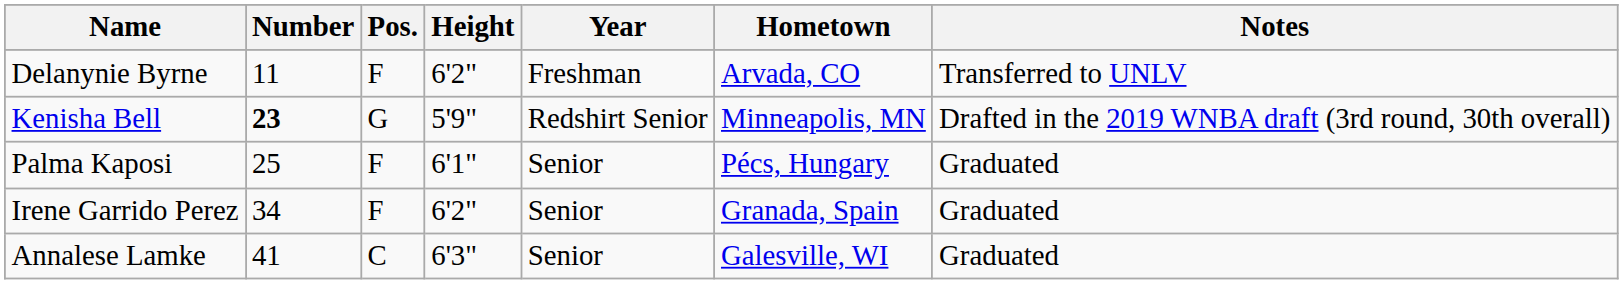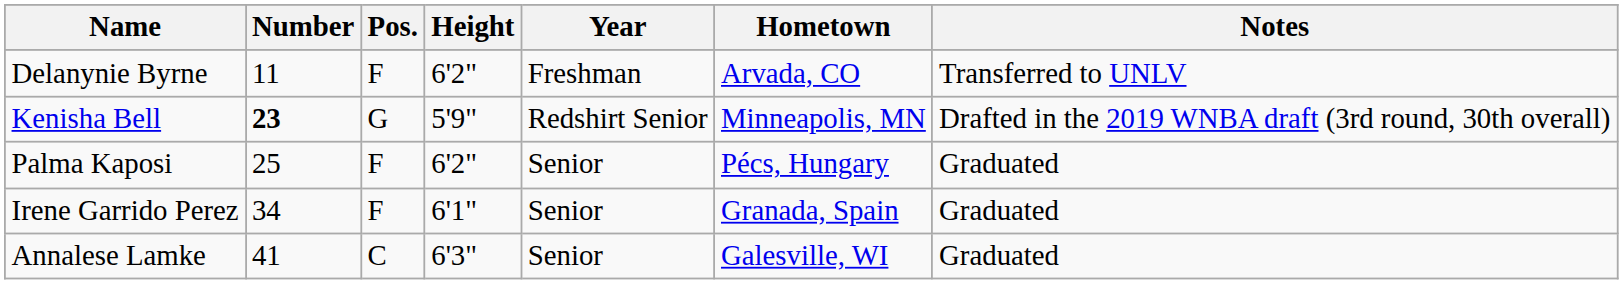 <table class="wikitable sortable" border="1">
 <tr>
 <th>Name</th>
 <th>Number</th>
 <th>Pos.</th>
 <th>Height</th>
 <th>Year</th>
 <th>Hometown</th>
 <th class="unsortable">Notes</th>
 </tr>
 <tr>
 <td>Delanynie Byrne</td>
 <td>11</td>
 <td>F</td>
 <td>6'2"</td>
 <td>Freshman</td>
 <td><a href='#'>Arvada, CO</a></td>
 <td>Transferred to <a href='#'>UNLV</a></td>
 </tr>
 <tr>
 <td><a href='#'>Kenisha Bell</a></td>
 <td><strong>23</strong></td>
 <td>G</td>
 <td>5'9"</td>
 <td>Redshirt Senior</td>
 <td><a href='#'>Minneapolis, MN</a></td>
 <td>Drafted in the <a href='#'>2019 WNBA draft</a> (3rd round, 30th overall)</td>
 </tr>
 <tr>
 <td>Palma Kaposi</td>
 <td>25</td>
 <td>F</td>
-<td>6'1"</td>
+<td>6'2"</td>
 <td>Senior</td>
 <td><a href='#'>Pécs, Hungary</a></td>
 <td>Graduated</td>
 </tr>
 <tr>
 <td>Irene Garrido Perez</td>
 <td>34</td>
 <td>F</td>
-<td>6'2"</td>
+<td>6'1"</td>
 <td>Senior</td>
 <td><a href='#'>Granada, Spain</a></td>
 <td>Graduated</td>
 </tr>
 <tr>
 <td>Annalese Lamke</td>
 <td>41</td>
 <td>C</td>
 <td>6'3"</td>
 <td>Senior</td>
 <td><a href='#'>Galesville, WI</a></td>
 <td>Graduated</td>
 </tr>
 </table>
